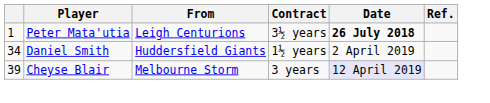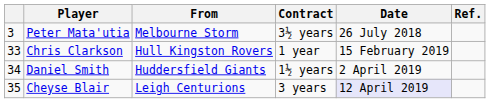 <table class="wikitable defaultleft col1center">
 <tr>
 <th></th>
 <th>Player</th>
 <th>From</th>
 <th>Contract</th>
 <th>Date</th>
 <th>Ref.</th>
 </tr>
 <tr>
-<td>1</td>
+<td>3</td>
 <td> <a href='#'>Peter Mata'utia</a></td>
-<td> <a href='#'>Leigh Centurions</a></td>
+<td> <a href='#'>Melbourne Storm</a></td>
 <td>3½ years</td>
-<td><strong>26 July 2018</strong></td>
+<td>26 July 2018</td>
+<td></td>
+</tr>
+<tr>
+<td>33</td>
+<td> <a href='#'>Chris Clarkson</a></td>
+<td> <a href='#'>Hull Kingston Rovers</a></td>
+<td>1 year</td>
+<td>15 February 2019</td>
 <td></td>
 </tr>
 <tr>
 <td>34</td>
 <td> <a href='#'>Daniel Smith</a></td>
 <td> <a href='#'>Huddersfield Giants</a></td>
 <td>1½ years</td>
 <td>2 April 2019</td>
 <td></td>
 </tr>
 <tr>
-<td>39</td>
+<td>35</td>
 <td> <a href='#'>Cheyse Blair</a></td>
-<td> <a href='#'>Melbourne Storm</a></td>
+<td> <a href='#'>Leigh Centurions</a></td>
 <td>3 years</td>
 <td style="background: lavender;">12 April 2019</td>
 <td></td>
 </tr>
 </table>
